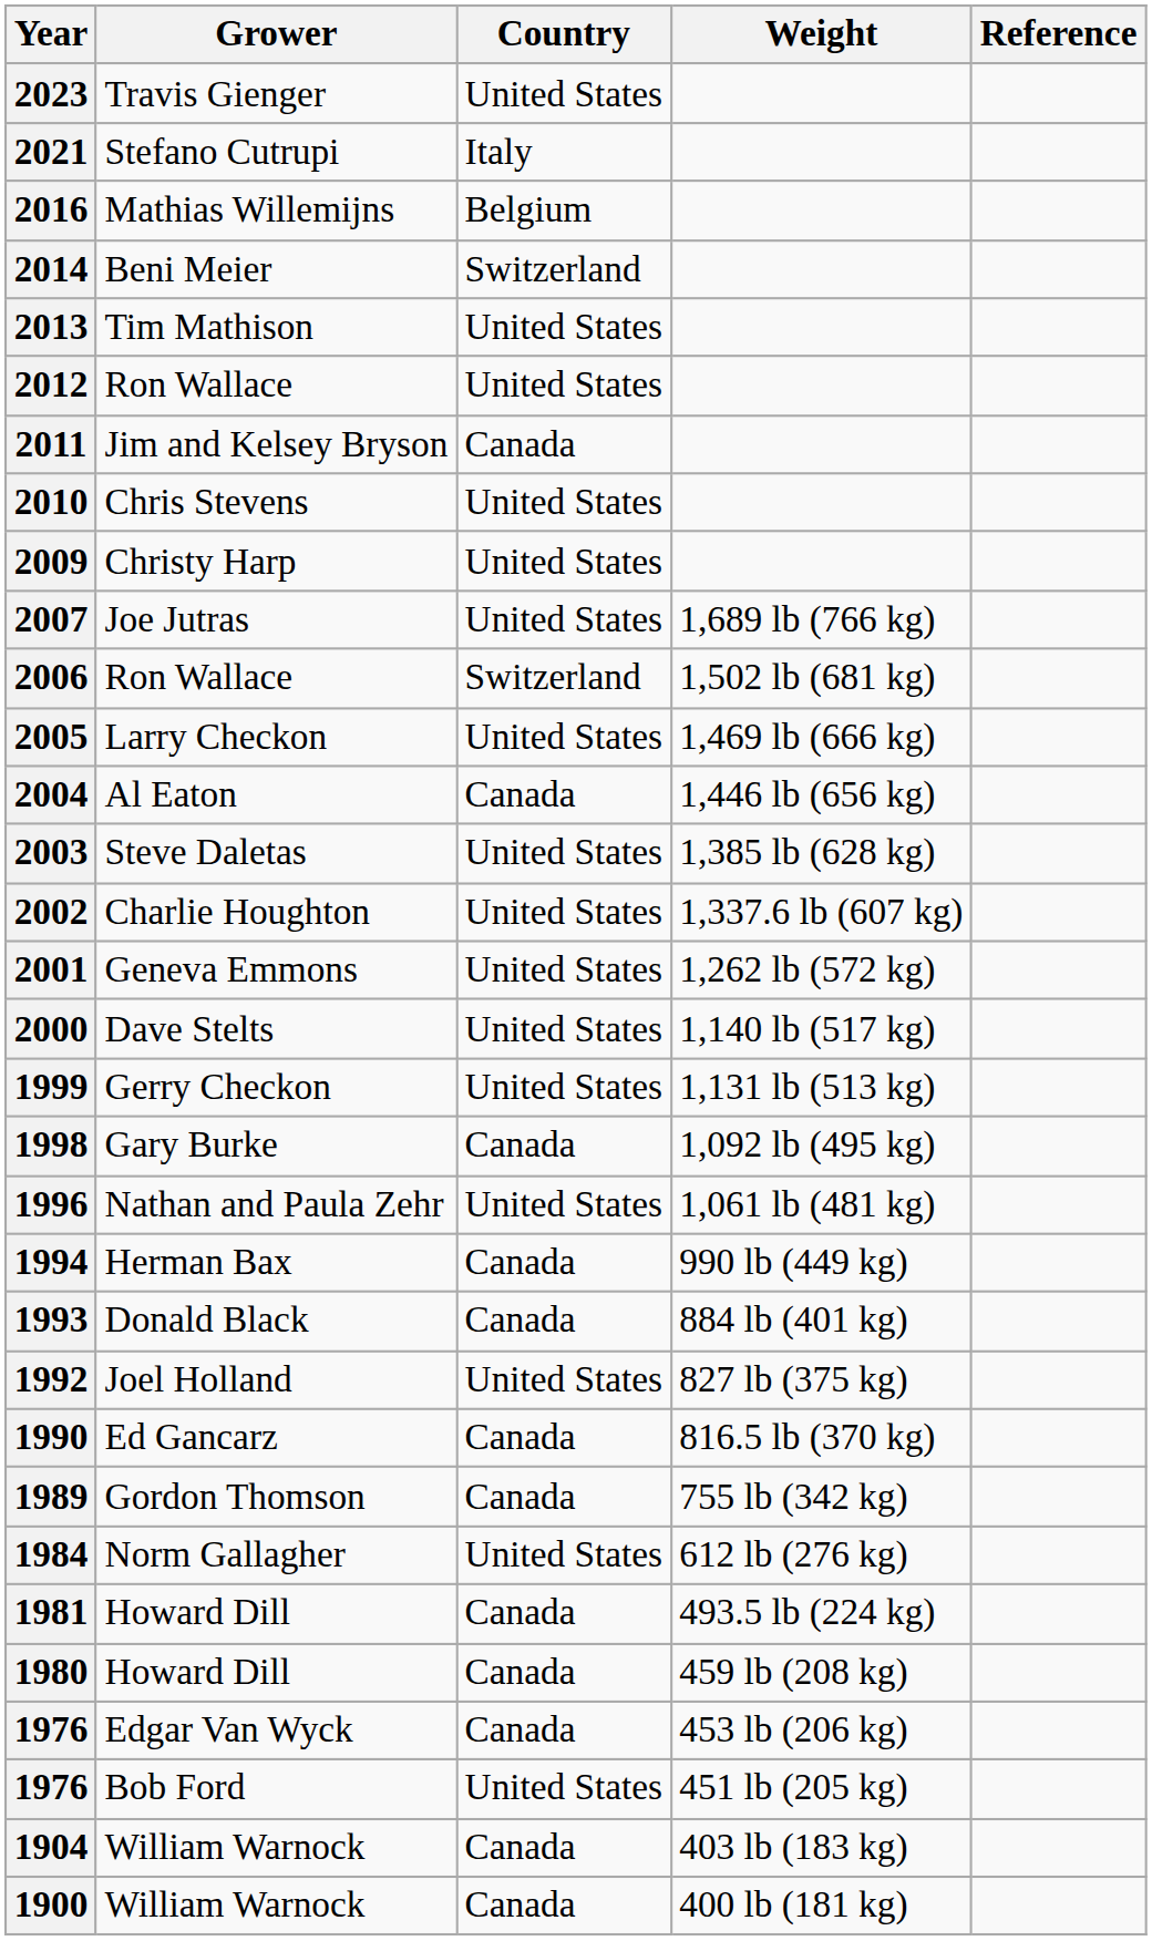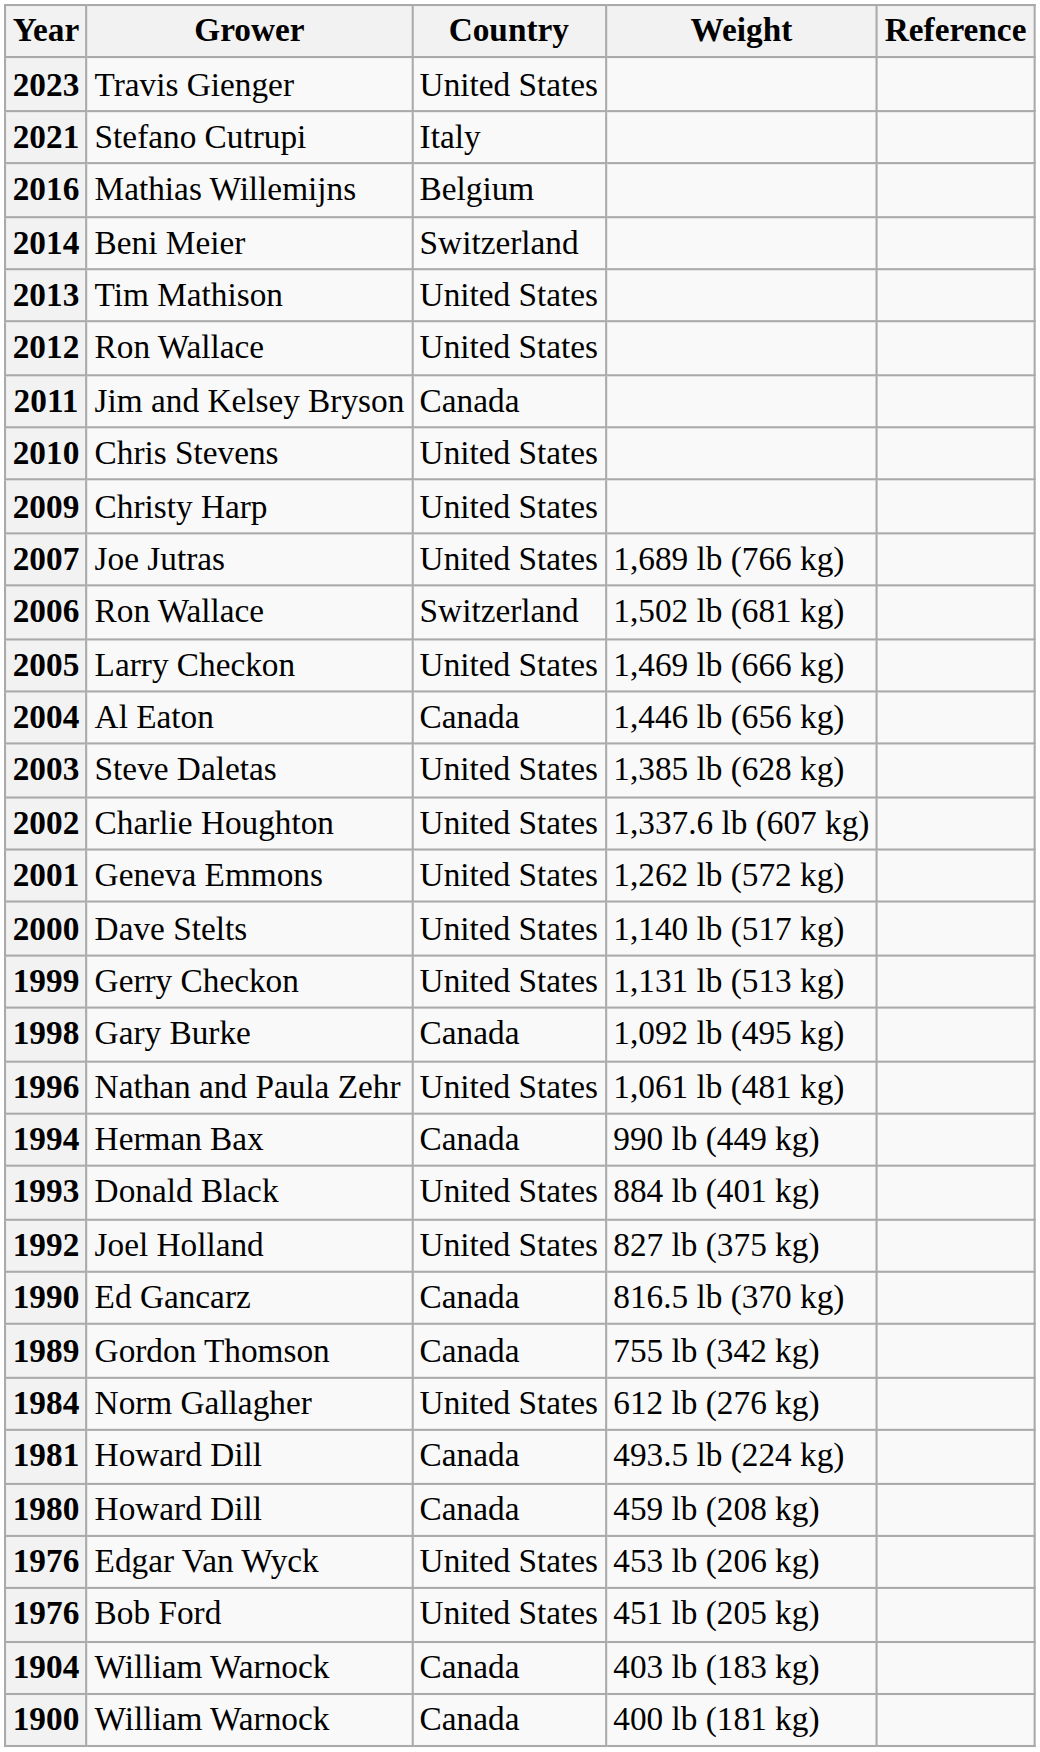 <table class="wikitable sortable">
 <tr>
 <th ! scope="col" style="background: #F2F2F2">Year</th>
 <th ! scope="col" style="background: #F2F2F2">Grower</th>
 <th ! scope="col" style="background: #F2F2F2">Country</th>
 <th ! scope="col" style="background: #F2F2F2">Weight</th>
 <th ! scope="col" style="background: #F2F2F2">Reference</th>
 </tr>
 <tr>
 <th>2023</th>
 <td>Travis Gienger</td>
 <td>United States</td>
 <td></td>
 <td></td>
 </tr>
 <tr>
 <th scope="row">2021</th>
 <td>Stefano Cutrupi</td>
 <td>Italy</td>
 <td></td>
 <td></td>
 </tr>
 <tr>
 <th scope="row">2016</th>
 <td>Mathias Willemijns</td>
 <td>Belgium</td>
 <td></td>
 <td></td>
 </tr>
 <tr>
 <th scope="row">2014</th>
 <td>Beni Meier</td>
 <td>Switzerland</td>
 <td></td>
 <td></td>
 </tr>
 <tr>
 <th scope="row">2013</th>
 <td>Tim Mathison</td>
 <td>United States</td>
 <td></td>
 <td></td>
 </tr>
 <tr>
 <th scope="row">2012</th>
 <td>Ron Wallace</td>
 <td>United States</td>
 <td></td>
 <td></td>
 </tr>
 <tr>
 <th scope="row">2011</th>
 <td>Jim and Kelsey Bryson</td>
 <td>Canada</td>
 <td></td>
 <td></td>
 </tr>
 <tr>
 <th scope="row">2010</th>
 <td>Chris Stevens</td>
 <td>United States</td>
 <td></td>
 <td></td>
 </tr>
 <tr>
 <th scope="row">2009</th>
 <td>Christy Harp</td>
 <td>United States</td>
 <td></td>
 <td></td>
 </tr>
 <tr>
 <th scope="row">2007</th>
 <td>Joe Jutras</td>
 <td>United States</td>
 <td>1,689 lb (766 kg)</td>
 <td></td>
 </tr>
 <tr>
 <th scope="row">2006</th>
 <td>Ron Wallace</td>
 <td>Switzerland</td>
 <td>1,502 lb (681 kg)</td>
 <td></td>
 </tr>
 <tr>
 <th scope="row">2005</th>
 <td>Larry Checkon</td>
 <td>United States</td>
 <td>1,469 lb (666 kg)</td>
 <td></td>
 </tr>
 <tr>
 <th scope="row">2004</th>
 <td>Al Eaton</td>
 <td>Canada</td>
 <td>1,446 lb (656 kg)</td>
 <td></td>
 </tr>
 <tr>
 <th scope="row">2003</th>
 <td>Steve Daletas</td>
 <td>United States</td>
 <td>1,385 lb (628 kg)</td>
 <td></td>
 </tr>
 <tr>
 <th scope="row">2002</th>
 <td>Charlie Houghton</td>
 <td>United States</td>
 <td>1,337.6 lb (607 kg)</td>
 <td></td>
 </tr>
 <tr>
 <th scope="row">2001</th>
 <td>Geneva Emmons</td>
 <td>United States</td>
 <td>1,262 lb (572 kg)</td>
 <td></td>
 </tr>
 <tr>
 <th scope="row">2000</th>
 <td>Dave Stelts</td>
 <td>United States</td>
 <td>1,140 lb (517 kg)</td>
 <td></td>
 </tr>
 <tr>
 <th scope="row">1999</th>
 <td>Gerry Checkon</td>
 <td>United States</td>
 <td>1,131 lb (513 kg)</td>
 <td></td>
 </tr>
 <tr>
 <th scope="row">1998</th>
 <td>Gary Burke</td>
 <td>Canada</td>
 <td>1,092 lb (495 kg)</td>
 <td></td>
 </tr>
 <tr>
 <th scope="row">1996</th>
 <td>Nathan and Paula Zehr</td>
 <td>United States</td>
 <td>1,061 lb (481 kg)</td>
 <td></td>
 </tr>
 <tr>
 <th scope="row">1994</th>
 <td>Herman Bax</td>
 <td>Canada</td>
 <td>990 lb (449 kg)</td>
 <td></td>
 </tr>
 <tr>
 <th scope="row">1993</th>
 <td>Donald Black</td>
-<td>Canada</td>
+<td>United States</td>
 <td>884 lb (401 kg)</td>
 <td></td>
 </tr>
 <tr>
 <th scope="row">1992</th>
 <td>Joel Holland</td>
 <td>United States</td>
 <td>827 lb (375 kg)</td>
 <td></td>
 </tr>
 <tr>
 <th scope="row">1990</th>
 <td>Ed Gancarz</td>
 <td>Canada</td>
 <td>816.5 lb (370 kg)</td>
 <td></td>
 </tr>
 <tr>
 <th scope="row">1989</th>
 <td>Gordon Thomson</td>
 <td>Canada</td>
 <td>755 lb (342 kg)</td>
 <td></td>
 </tr>
 <tr>
 <th scope="row">1984</th>
 <td>Norm Gallagher</td>
 <td>United States</td>
 <td>612 lb (276 kg)</td>
 <td></td>
 </tr>
 <tr>
 <th scope="row">1981</th>
 <td>Howard Dill</td>
 <td>Canada</td>
 <td>493.5 lb (224 kg)</td>
 <td></td>
 </tr>
 <tr>
 <th scope="row">1980</th>
 <td>Howard Dill</td>
 <td>Canada</td>
 <td>459 lb (208 kg)</td>
 <td></td>
 </tr>
 <tr>
 <th scope="row">1976</th>
 <td>Edgar Van Wyck</td>
-<td>Canada</td>
+<td>United States</td>
 <td>453 lb (206 kg)</td>
 <td></td>
 </tr>
 <tr>
 <th scope="row">1976</th>
 <td>Bob Ford</td>
 <td>United States</td>
 <td>451 lb (205 kg)</td>
 <td></td>
 </tr>
 <tr>
 <th scope="row">1904</th>
 <td>William Warnock</td>
 <td>Canada</td>
 <td>403 lb (183 kg)</td>
 <td></td>
 </tr>
 <tr>
 <th scope="row">1900</th>
 <td>William Warnock</td>
 <td>Canada</td>
 <td>400 lb (181 kg)</td>
 <td></td>
 </tr>
 </table>
